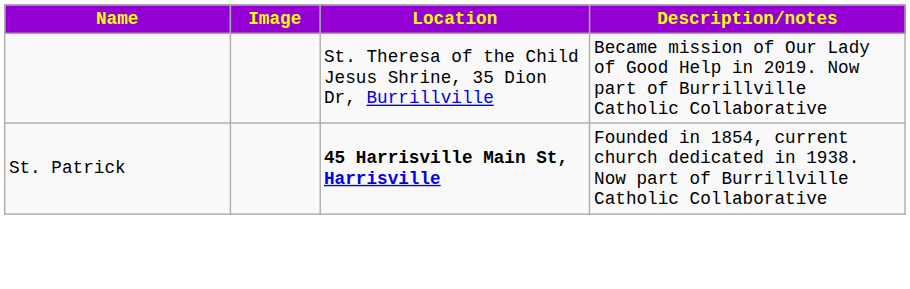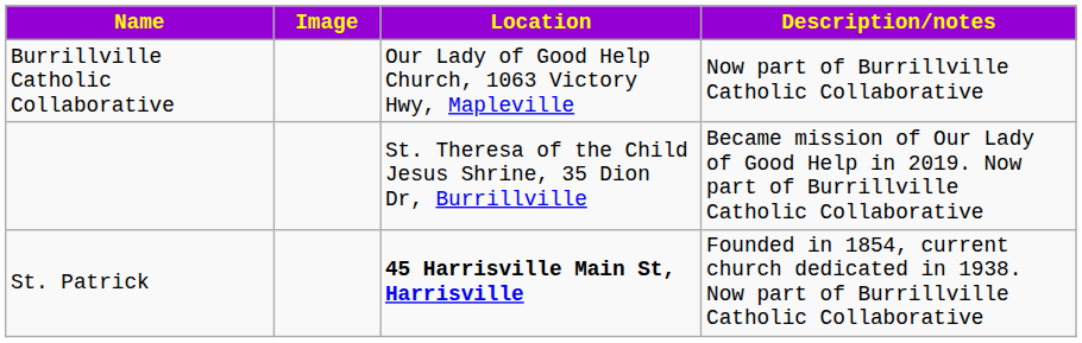 <table class="wikitable sortable" style="width:75%">
 <tr>
 <th style="background:darkviolet; color:yellow;" width="25%"><strong>Name</strong></th>
 <th style="background:darkviolet; color:yellow;" width="10%"><strong>Image</strong></th>
 <th style="background:darkviolet; color:yellow;" width="30%"><strong>Location</strong></th>
 <th style="background:darkviolet; color:yellow;" width="35%"><strong>Description/notes</strong></th>
+</tr>
+<tr>
+<td>Burrillville Catholic Collaborative</td>
+<td></td>
+<td>Our Lady of Good Help  Church, 1063 Victory Hwy, <a href='#'>Mapleville</a></td>
+<td>Now part of Burrillville Catholic Collaborative</td>
 </tr>
 <tr>
 <td></td>
 <td></td>
 <td>St. Theresa of the Child Jesus Shrine, 35 Dion Dr, <a href='#'>Burrillville</a></td>
 <td>Became mission of Our Lady of Good Help in 2019.  Now part of Burrillville Catholic Collaborative</td>
 </tr>
 <tr>
 <td>St. Patrick</td>
 <td></td>
 <td><strong>45 Harrisville Main St, <a href='#'>Harrisville</a></strong></td>
 <td>Founded in 1854, current church dedicated in 1938. Now part of Burrillville Catholic Collaborative</td>
 </tr>
 </table>
